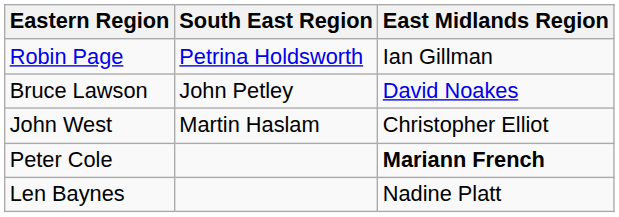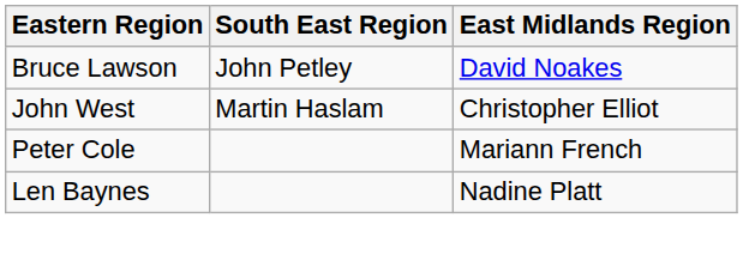 <table class="wikitable" border="1">
 <tr>
 <th>Eastern Region</th>
 <th>South East Region</th>
 <th>East Midlands Region</th>
-</tr>
-<tr>
-<td><a href='#'>Robin Page</a></td>
-<td><a href='#'>Petrina Holdsworth</a></td>
-<td>Ian Gillman</td>
 </tr>
 <tr>
 <td>Bruce Lawson</td>
 <td>John Petley</td>
 <td><a href='#'>David Noakes</a></td>
 </tr>
 <tr>
 <td>John West</td>
 <td>Martin Haslam</td>
 <td>Christopher Elliot</td>
 </tr>
 <tr>
 <td>Peter Cole</td>
 <td></td>
-<td><strong>Mariann French</strong></td>
+<td>Mariann French</td>
 </tr>
 <tr>
 <td>Len Baynes</td>
 <td></td>
 <td>Nadine Platt</td>
 </tr>
 </table>
